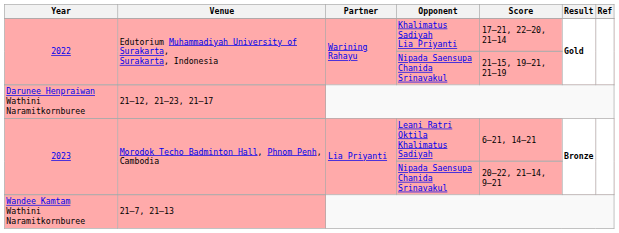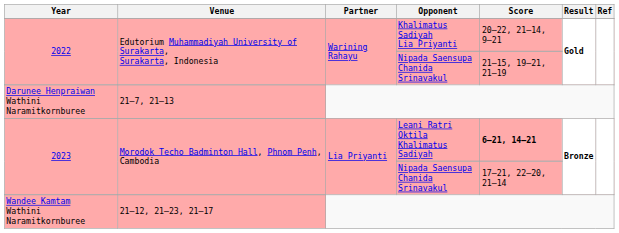 <table class="sortable wikitable" style="font-size: 90%;">
 <tr>
 <th>Year</th>
 <th>Venue</th>
 <th>Partner</th>
 <th>Opponent</th>
 <th>Score</th>
 <th>Result</th>
 <th>Ref</th>
 </tr>
 <tr>
 </tr>
 <tr style="background:#FFAAAA">
 <td align="center" rowspan="3"><a href='#'>2022</a></td>
 <td align="left" rowspan="3">Edutorium <a href='#'>Muhammadiyah University of Surakarta</a>,<br><a href='#'>Surakarta</a>, Indonesia</td>
 <td align="left" rowspan="3"> <a href='#'>Warining Rahayu</a></td>
 <td align="left"> <a href='#'>Khalimatus Sadiyah</a><br> <a href='#'>Lia Priyanti</a></td>
-<td align="left">17–21, 22–20, 21–14</td>
+<td align="left">20–22, 21–14, 9–21</td>
 <td style="text-align:left; background:white" rowspan="3"> <strong>Gold</strong></td>
 <td style="text-align:center; background:white" rowspan="3"></td>
 </tr>
 <tr>
 </tr>
 <tr style="background:#FFAAAA">
 <td align="left"> <a href='#'>Nipada Saensupa</a> <br>  <a href='#'>Chanida Srinavakul</a></td>
 <td align="left">21–15, 19–21, 21–19</td>
 </tr>
 <tr>
 </tr>
 <tr style="background:#FFAAAA">
 <td align="left"> <a href='#'>Darunee Henpraiwan</a><br> Wathini Naramitkornburee</td>
-<td align="left">21–12, 21–23, 21–17</td>
+<td align="left">21–7, 21–13</td>
 </tr>
 <tr>
 </tr>
 <tr style="background:#FFAAAA">
 <td align="center" rowspan="3"><a href='#'>2023</a></td>
 <td align="left" rowspan="3"><a href='#'>Morodok Techo Badminton Hall</a>, <a href='#'>Phnom Penh</a>, Cambodia</td>
 <td align="left" rowspan="3"> <a href='#'>Lia Priyanti</a></td>
 <td align="left"> <a href='#'>Leani Ratri Oktila</a><br> <a href='#'>Khalimatus Sadiyah</a></td>
-<td align="left">6–21, 14–21</td>
+<td align="left"><strong>6–21, 14–21</strong></td>
 <td style="text-align:left; background:white" rowspan="3"> <strong>Bronze</strong></td>
 <td style="text-align:center; background:white" rowspan="3"></td>
 </tr>
 <tr>
 </tr>
 <tr style="background:#FFAAAA">
 <td align="left"> <a href='#'>Nipada Saensupa</a> <br>  <a href='#'>Chanida Srinavakul</a></td>
-<td align="left">20–22, 21–14, 9–21</td>
+<td align="left">17–21, 22–20, 21–14</td>
 </tr>
 <tr>
 </tr>
 <tr style="background:#FFAAAA">
 <td align="left"> <a href='#'>Wandee Kamtam</a><br> Wathini Naramitkornburee</td>
-<td align="left">21–7, 21–13</td>
+<td align="left">21–12, 21–23, 21–17</td>
 </tr>
 </table>
